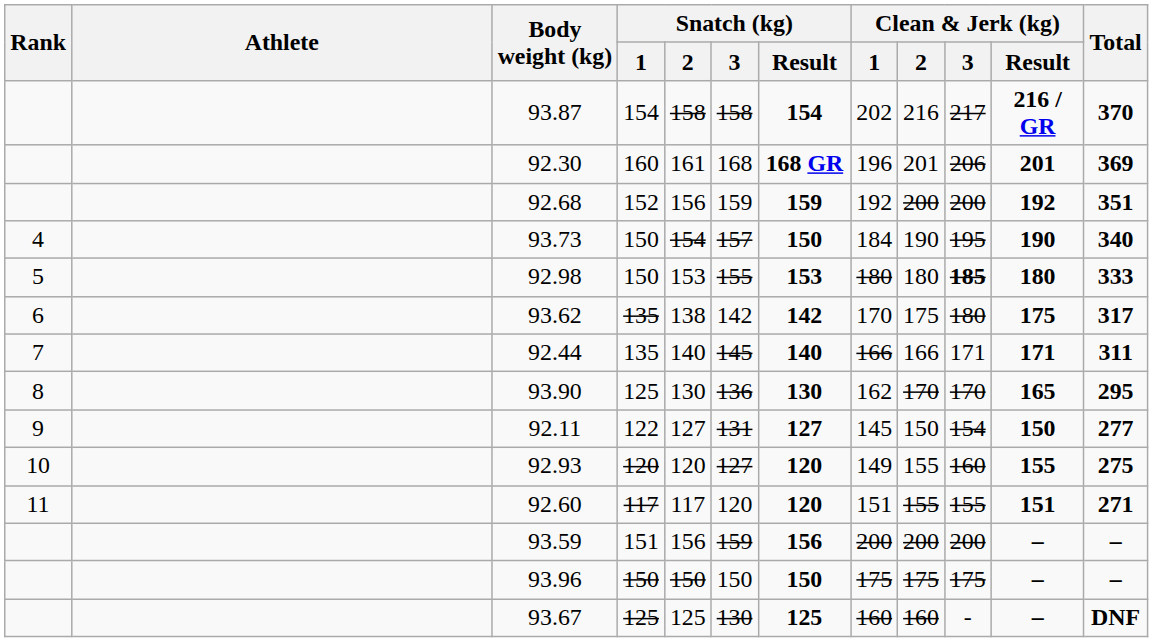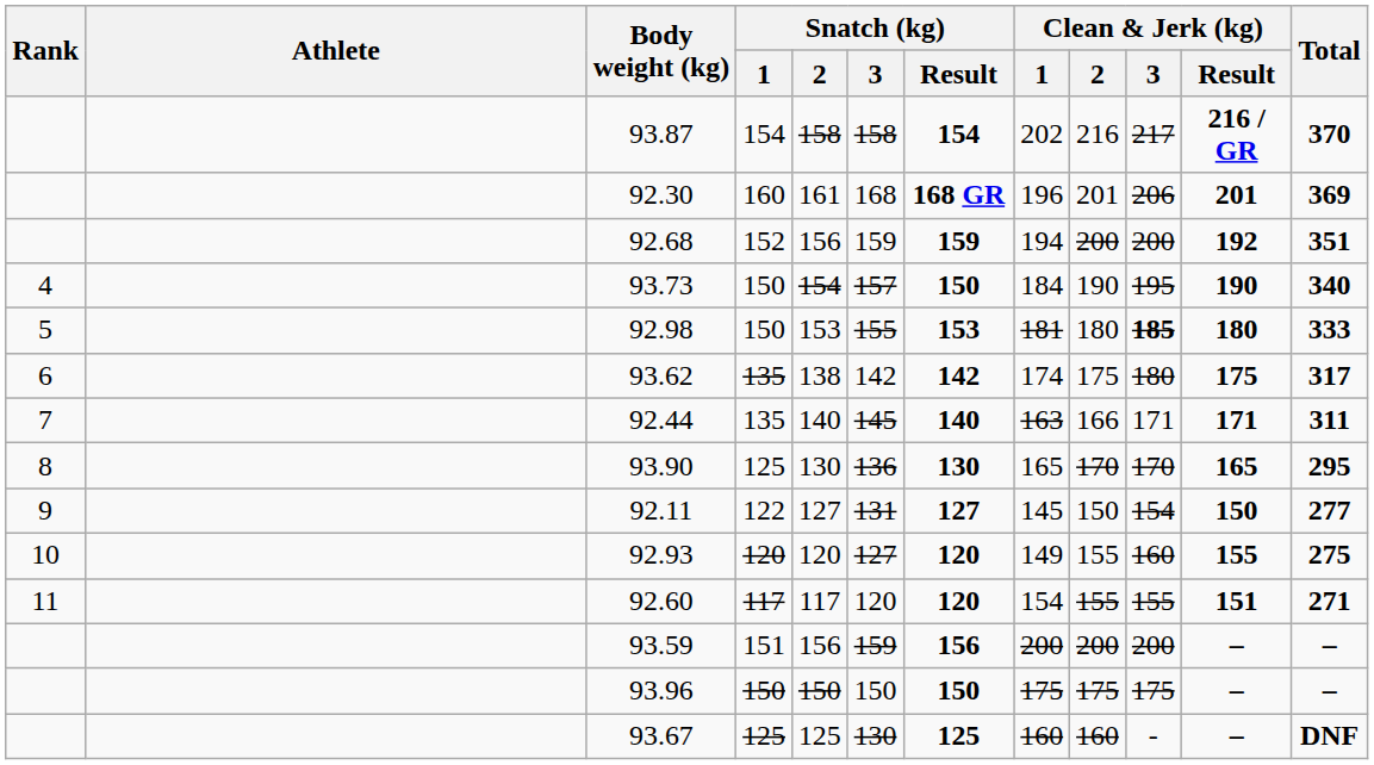 <table class = "wikitable sortable" style="text-align:center;">
 <tr>
 <th rowspan=2>Rank</th>
 <th rowspan=2 width=275>Athlete</th>
 <th rowspan=2>Body<br>weight (kg)</th>
 <th colspan=4>Snatch (kg)</th>
 <th colspan=4>Clean & Jerk (kg)</th>
 <th rowspan=2>Total</th>
 </tr>
 <tr>
 <th class="unsortable">1</th>
 <th class="unsortable">2</th>
 <th class="unsortable">3</th>
 <th width=55>Result</th>
 <th class="unsortable">1</th>
 <th class="unsortable">2</th>
 <th class="unsortable">3</th>
 <th width=55>Result</th>
 </tr>
 <tr>
 <td></td>
 <td align=left></td>
 <td>93.87</td>
 <td>154</td>
 <td><s>158</s></td>
 <td><s>158</s></td>
 <td><strong>154</strong></td>
 <td>202</td>
 <td>216</td>
 <td><s>217</s></td>
 <td><strong>216  / <a href='#'>GR</a></strong></td>
 <td><strong>370</strong></td>
 </tr>
 <tr>
 <td></td>
 <td align=left></td>
 <td>92.30</td>
 <td>160</td>
 <td>161</td>
 <td>168</td>
 <td><strong>168 <a href='#'>GR</a></strong></td>
 <td>196</td>
 <td>201</td>
 <td><s>206</s></td>
 <td><strong>201</strong></td>
 <td><strong>369</strong></td>
 </tr>
 <tr>
 <td></td>
 <td align="left"></td>
 <td>92.68</td>
 <td>152</td>
 <td>156</td>
 <td>159</td>
 <td><strong>159</strong></td>
-<td>192</td>
+<td>194</td>
 <td><s>200</s></td>
 <td><s>200</s></td>
 <td><strong>192</strong></td>
 <td><strong>351</strong></td>
 </tr>
 <tr>
 <td>4</td>
 <td align=left></td>
 <td>93.73</td>
 <td>150</td>
 <td><s>154</s></td>
 <td><s>157</s></td>
 <td><strong>150</strong></td>
 <td>184</td>
 <td>190</td>
 <td><s>195</s></td>
 <td><strong>190</strong></td>
 <td><strong>340</strong></td>
 </tr>
 <tr>
 <td>5</td>
 <td align=left></td>
 <td>92.98</td>
 <td>150</td>
 <td>153</td>
 <td><s>155</s></td>
 <td><strong>153</strong></td>
-<td><s>180</s></td>
+<td><s>181</s></td>
 <td>180</td>
 <td><strong><s>185</s></strong></td>
 <td><strong>180</strong></td>
 <td><strong>333</strong></td>
 </tr>
 <tr>
 <td>6</td>
 <td align=left></td>
 <td>93.62</td>
 <td><s>135</s></td>
 <td>138</td>
 <td>142</td>
 <td><strong>142</strong></td>
-<td>170</td>
+<td>174</td>
 <td>175</td>
 <td><s>180</s></td>
 <td><strong>175</strong></td>
 <td><strong>317</strong></td>
 </tr>
 <tr>
 <td>7</td>
 <td align=left></td>
 <td>92.44</td>
 <td>135</td>
 <td>140</td>
 <td><s>145</s></td>
 <td><strong>140</strong></td>
-<td><s>166</s></td>
+<td><s>163</s></td>
 <td>166</td>
 <td>171</td>
 <td><strong>171</strong></td>
 <td><strong>311</strong></td>
 </tr>
 <tr>
 <td>8</td>
 <td align=left></td>
 <td>93.90</td>
 <td>125</td>
 <td>130</td>
 <td><s>136</s></td>
 <td><strong>130</strong></td>
-<td>162</td>
+<td>165</td>
 <td><s>170</s></td>
 <td><s>170</s></td>
 <td><strong>165</strong></td>
 <td><strong>295</strong></td>
 </tr>
 <tr>
 <td>9</td>
 <td align=left></td>
 <td>92.11</td>
 <td>122</td>
 <td>127</td>
 <td><s>131</s></td>
 <td><strong>127</strong></td>
 <td>145</td>
 <td>150</td>
 <td><s>154</s></td>
 <td><strong>150</strong></td>
 <td><strong>277</strong></td>
 </tr>
 <tr>
 <td>10</td>
 <td align=left></td>
 <td>92.93</td>
 <td><s>120</s></td>
 <td>120</td>
 <td><s>127</s></td>
 <td><strong>120</strong></td>
 <td>149</td>
 <td>155</td>
 <td><s>160</s></td>
 <td><strong>155</strong></td>
 <td><strong>275</strong></td>
 </tr>
 <tr>
 <td>11</td>
 <td align=left></td>
 <td>92.60</td>
 <td><s>117</s></td>
 <td>117</td>
 <td>120</td>
 <td><strong>120</strong></td>
-<td>151</td>
+<td>154</td>
 <td><s>155</s></td>
 <td><s>155</s></td>
 <td><strong>151</strong></td>
 <td><strong>271</strong></td>
 </tr>
 <tr>
 <td></td>
 <td align=left></td>
 <td>93.59</td>
 <td>151</td>
 <td>156</td>
 <td><s>159</s></td>
 <td><strong>156</strong></td>
 <td><s>200</s></td>
 <td><s>200</s></td>
 <td><s>200</s></td>
 <td><strong>–</strong></td>
 <td><strong>–</strong></td>
 </tr>
 <tr>
 <td></td>
 <td align=left></td>
 <td>93.96</td>
 <td><s>150</s></td>
 <td><s>150</s></td>
 <td>150</td>
 <td><strong>150</strong></td>
 <td><s>175</s></td>
 <td><s>175</s></td>
 <td><s>175</s></td>
 <td><strong>–</strong></td>
 <td><strong>–</strong></td>
 </tr>
 <tr>
 <td></td>
 <td align=left></td>
 <td>93.67</td>
 <td><s>125</s></td>
 <td>125</td>
 <td><s>130</s></td>
 <td><strong>125</strong></td>
 <td><s>160</s></td>
 <td><s>160</s></td>
 <td>-</td>
 <td><strong>–</strong></td>
 <td><strong>DNF</strong></td>
 </tr>
 </table>
